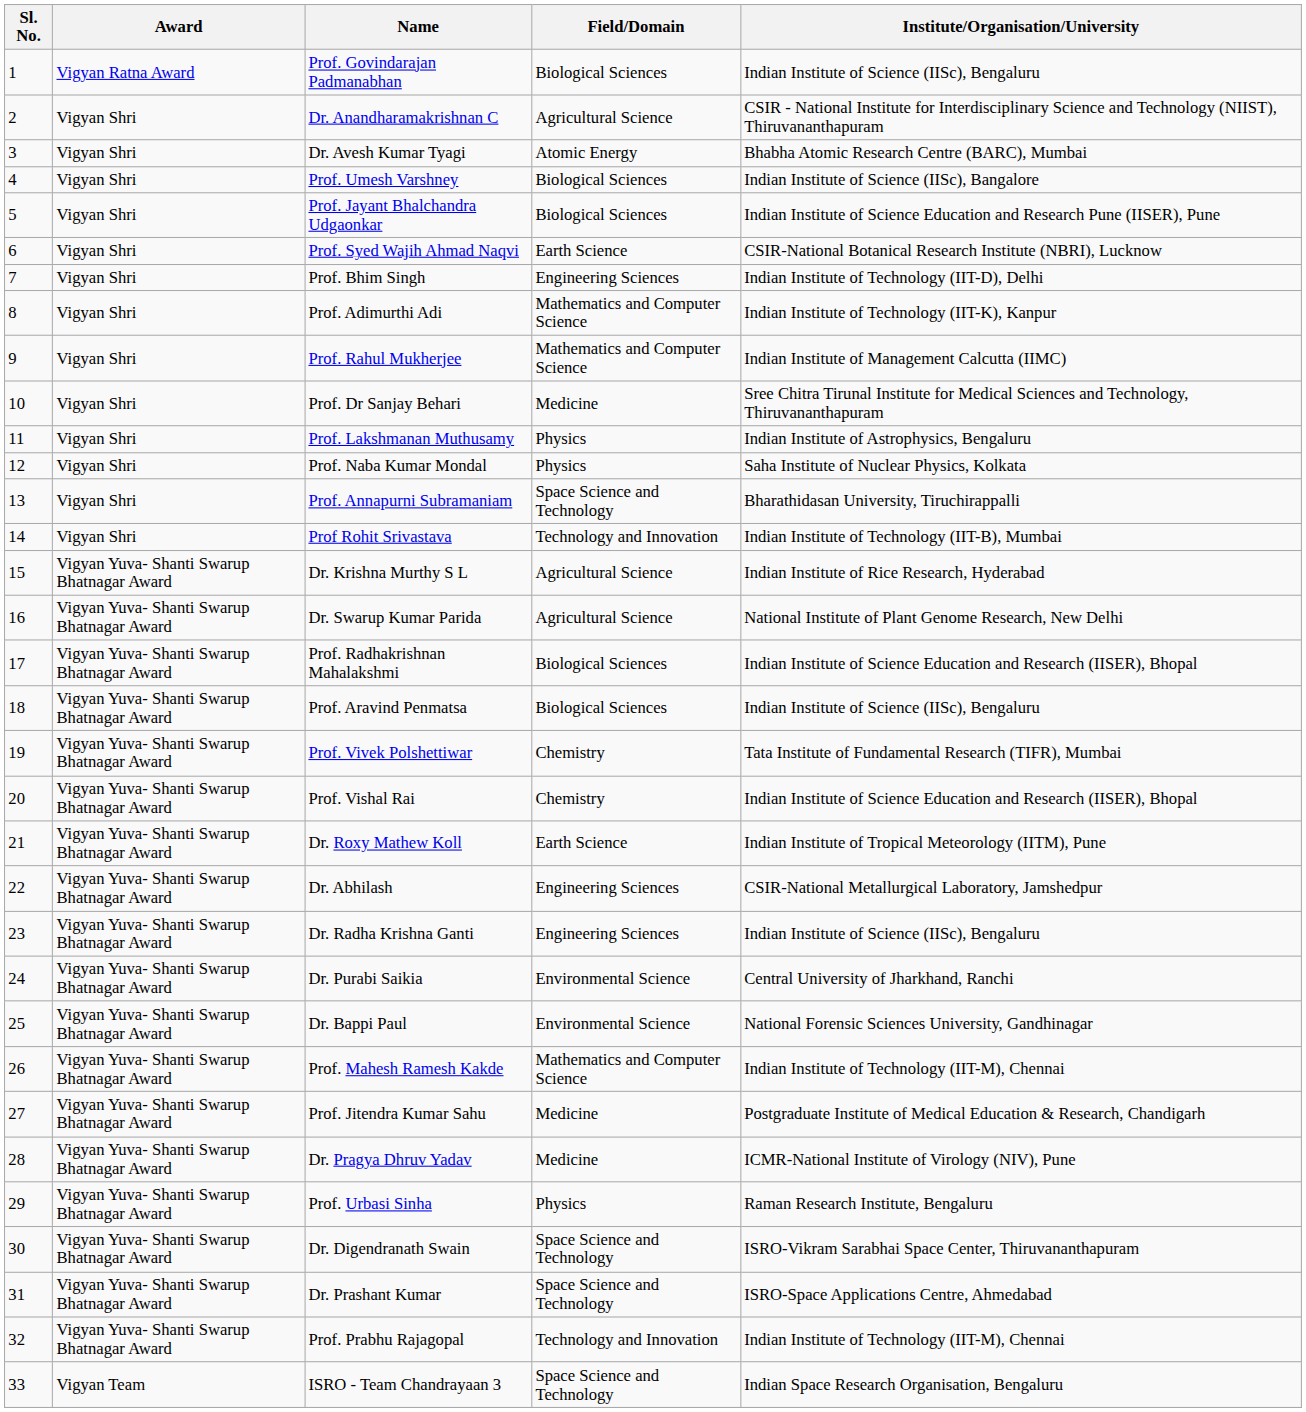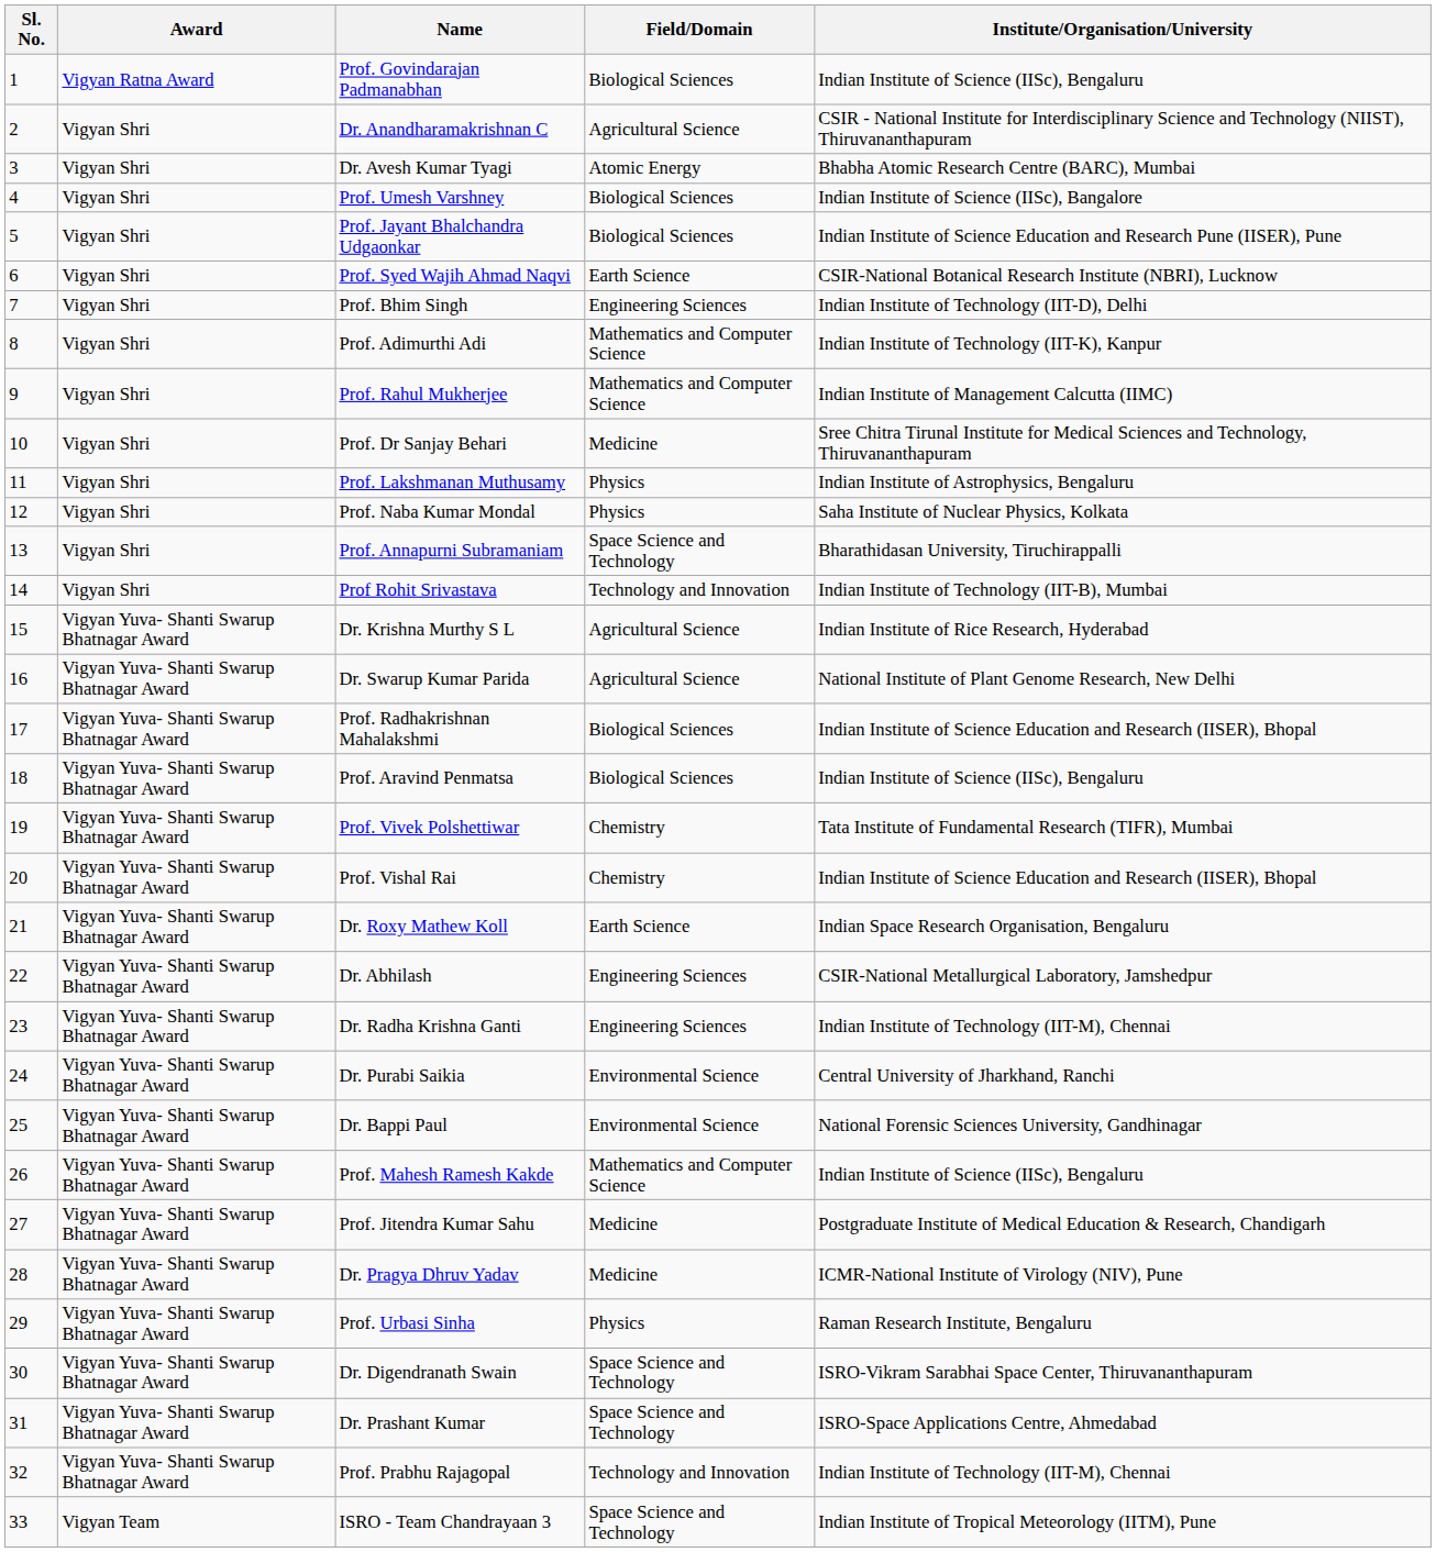 <table class="wikitable">
 <tr>
 <th>Sl. No.</th>
 <th>Award</th>
 <th>Name</th>
 <th>Field/Domain</th>
 <th>Institute/Organisation/University</th>
 </tr>
 <tr>
 <td>1</td>
 <td><a href='#'>Vigyan Ratna Award</a></td>
 <td><a href='#'>Prof. Govindarajan Padmanabhan</a></td>
 <td>Biological Sciences</td>
 <td>Indian Institute of Science (IISc), Bengaluru</td>
 </tr>
 <tr>
 <td>2</td>
 <td>Vigyan Shri</td>
 <td><a href='#'>Dr. Anandharamakrishnan C</a></td>
 <td>Agricultural Science</td>
 <td>CSIR - National Institute for Interdisciplinary Science and Technology (NIIST), Thiruvananthapuram</td>
 </tr>
 <tr>
 <td>3</td>
 <td>Vigyan Shri</td>
 <td>Dr. Avesh Kumar Tyagi</td>
 <td>Atomic Energy</td>
 <td>Bhabha Atomic Research Centre (BARC), Mumbai</td>
 </tr>
 <tr>
 <td>4</td>
 <td>Vigyan Shri</td>
 <td><a href='#'>Prof. Umesh Varshney</a></td>
 <td>Biological Sciences</td>
 <td>Indian Institute of Science (IISc), Bangalore</td>
 </tr>
 <tr>
 <td>5</td>
 <td>Vigyan Shri</td>
 <td><a href='#'>Prof. Jayant Bhalchandra Udgaonkar</a></td>
 <td>Biological Sciences</td>
 <td>Indian Institute of Science Education and Research Pune (IISER), Pune</td>
 </tr>
 <tr>
 <td>6</td>
 <td>Vigyan Shri</td>
 <td><a href='#'>Prof. Syed Wajih Ahmad Naqvi</a></td>
 <td>Earth Science</td>
 <td>CSIR-National Botanical Research Institute (NBRI), Lucknow</td>
 </tr>
 <tr>
 <td>7</td>
 <td>Vigyan Shri</td>
 <td>Prof. Bhim Singh</td>
 <td>Engineering Sciences</td>
 <td>Indian Institute of Technology (IIT-D), Delhi</td>
 </tr>
 <tr>
 <td>8</td>
 <td>Vigyan Shri</td>
 <td>Prof. Adimurthi Adi</td>
 <td>Mathematics and Computer Science</td>
 <td>Indian Institute of Technology (IIT-K), Kanpur</td>
 </tr>
 <tr>
 <td>9</td>
 <td>Vigyan Shri</td>
 <td><a href='#'>Prof. Rahul Mukherjee</a></td>
 <td>Mathematics and Computer Science</td>
 <td>Indian Institute of Management Calcutta (IIMC)</td>
 </tr>
 <tr>
 <td>10</td>
 <td>Vigyan Shri</td>
 <td>Prof. Dr Sanjay Behari</td>
 <td>Medicine</td>
 <td>Sree Chitra Tirunal Institute for Medical Sciences and Technology, Thiruvananthapuram</td>
 </tr>
 <tr>
 <td>11</td>
 <td>Vigyan Shri</td>
 <td><a href='#'>Prof. Lakshmanan Muthusamy</a></td>
 <td>Physics</td>
 <td>Indian Institute of Astrophysics, Bengaluru</td>
 </tr>
 <tr>
 <td>12</td>
 <td>Vigyan Shri</td>
 <td>Prof. Naba Kumar Mondal</td>
 <td>Physics</td>
 <td>Saha Institute of Nuclear Physics, Kolkata</td>
 </tr>
 <tr>
 <td>13</td>
 <td>Vigyan Shri</td>
 <td><a href='#'>Prof. Annapurni Subramaniam</a></td>
 <td>Space Science and Technology</td>
 <td>Bharathidasan University, Tiruchirappalli</td>
 </tr>
 <tr>
 <td>14</td>
 <td>Vigyan Shri</td>
 <td><a href='#'>Prof Rohit Srivastava</a></td>
 <td>Technology and Innovation</td>
 <td>Indian Institute of Technology (IIT-B), Mumbai</td>
 </tr>
 <tr>
 <td>15</td>
 <td>Vigyan Yuva- Shanti Swarup Bhatnagar Award</td>
 <td>Dr. Krishna Murthy S L</td>
 <td>Agricultural Science</td>
 <td>Indian Institute of Rice Research, Hyderabad</td>
 </tr>
 <tr>
 <td>16</td>
 <td>Vigyan Yuva- Shanti Swarup Bhatnagar Award</td>
 <td>Dr. Swarup Kumar Parida</td>
 <td>Agricultural Science</td>
 <td>National Institute of Plant Genome Research, New Delhi</td>
 </tr>
 <tr>
 <td>17</td>
 <td>Vigyan Yuva- Shanti Swarup Bhatnagar Award</td>
 <td>Prof. Radhakrishnan Mahalakshmi</td>
 <td>Biological Sciences</td>
 <td>Indian Institute of Science Education and Research (IISER), Bhopal</td>
 </tr>
 <tr>
 <td>18</td>
 <td>Vigyan Yuva- Shanti Swarup Bhatnagar Award</td>
 <td>Prof. Aravind Penmatsa</td>
 <td>Biological Sciences</td>
 <td>Indian Institute of Science (IISc), Bengaluru</td>
 </tr>
 <tr>
 <td>19</td>
 <td>Vigyan Yuva- Shanti Swarup Bhatnagar Award</td>
 <td><a href='#'>Prof. Vivek Polshettiwar</a></td>
 <td>Chemistry</td>
 <td>Tata Institute of Fundamental Research (TIFR), Mumbai</td>
 </tr>
 <tr>
 <td>20</td>
 <td>Vigyan Yuva- Shanti Swarup Bhatnagar Award</td>
 <td>Prof. Vishal Rai</td>
 <td>Chemistry</td>
 <td>Indian Institute of Science Education and Research (IISER), Bhopal</td>
 </tr>
 <tr>
 <td>21</td>
 <td>Vigyan Yuva- Shanti Swarup Bhatnagar Award</td>
 <td>Dr. <a href='#'>Roxy Mathew Koll</a></td>
 <td>Earth Science</td>
-<td>Indian Institute of Tropical Meteorology (IITM), Pune</td>
+<td>Indian Space Research Organisation, Bengaluru</td>
 </tr>
 <tr>
 <td>22</td>
 <td>Vigyan Yuva- Shanti Swarup Bhatnagar Award</td>
 <td>Dr. Abhilash</td>
 <td>Engineering Sciences</td>
 <td>CSIR-National Metallurgical Laboratory, Jamshedpur</td>
 </tr>
 <tr>
 <td>23</td>
 <td>Vigyan Yuva- Shanti Swarup Bhatnagar Award</td>
 <td>Dr. Radha Krishna Ganti</td>
 <td>Engineering Sciences</td>
-<td>Indian Institute of Science (IISc), Bengaluru</td>
+<td>Indian Institute of Technology (IIT-M), Chennai</td>
 </tr>
 <tr>
 <td>24</td>
 <td>Vigyan Yuva- Shanti Swarup Bhatnagar Award</td>
 <td>Dr. Purabi Saikia</td>
 <td>Environmental Science</td>
 <td>Central University of Jharkhand, Ranchi</td>
 </tr>
 <tr>
 <td>25</td>
 <td>Vigyan Yuva- Shanti Swarup Bhatnagar Award</td>
 <td>Dr. Bappi Paul</td>
 <td>Environmental Science</td>
 <td>National Forensic Sciences University, Gandhinagar</td>
 </tr>
 <tr>
 <td>26</td>
 <td>Vigyan Yuva- Shanti Swarup Bhatnagar Award</td>
 <td>Prof. <a href='#'>Mahesh Ramesh Kakde</a></td>
 <td>Mathematics and Computer Science</td>
-<td>Indian Institute of Technology (IIT-M), Chennai</td>
+<td>Indian Institute of Science (IISc), Bengaluru</td>
 </tr>
 <tr>
 <td>27</td>
 <td>Vigyan Yuva- Shanti Swarup Bhatnagar Award</td>
 <td>Prof. Jitendra Kumar Sahu</td>
 <td>Medicine</td>
 <td>Postgraduate Institute of Medical Education & Research, Chandigarh</td>
 </tr>
 <tr>
 <td>28</td>
 <td>Vigyan Yuva- Shanti Swarup Bhatnagar Award</td>
 <td>Dr. <a href='#'>Pragya Dhruv Yadav</a></td>
 <td>Medicine</td>
 <td>ICMR-National Institute of Virology (NIV), Pune</td>
 </tr>
 <tr>
 <td>29</td>
 <td>Vigyan Yuva- Shanti Swarup Bhatnagar Award</td>
 <td>Prof. <a href='#'>Urbasi Sinha</a></td>
 <td>Physics</td>
 <td>Raman Research Institute, Bengaluru</td>
 </tr>
 <tr>
 <td>30</td>
 <td>Vigyan Yuva- Shanti Swarup Bhatnagar Award</td>
 <td>Dr. Digendranath Swain</td>
 <td>Space Science and Technology</td>
 <td>ISRO-Vikram Sarabhai Space Center, Thiruvananthapuram</td>
 </tr>
 <tr>
 <td>31</td>
 <td>Vigyan Yuva- Shanti Swarup Bhatnagar Award</td>
 <td>Dr. Prashant Kumar</td>
 <td>Space Science and Technology</td>
 <td>ISRO-Space Applications Centre, Ahmedabad</td>
 </tr>
 <tr>
 <td>32</td>
 <td>Vigyan Yuva- Shanti Swarup Bhatnagar Award</td>
 <td>Prof. Prabhu Rajagopal</td>
 <td>Technology and Innovation</td>
 <td>Indian Institute of Technology (IIT-M), Chennai</td>
 </tr>
 <tr>
 <td>33</td>
 <td>Vigyan Team</td>
 <td>ISRO - Team Chandrayaan 3</td>
 <td>Space Science and Technology</td>
-<td>Indian Space Research Organisation, Bengaluru</td>
+<td>Indian Institute of Tropical Meteorology (IITM), Pune</td>
 </tr>
 <tr>
 </tr>
 </table>
